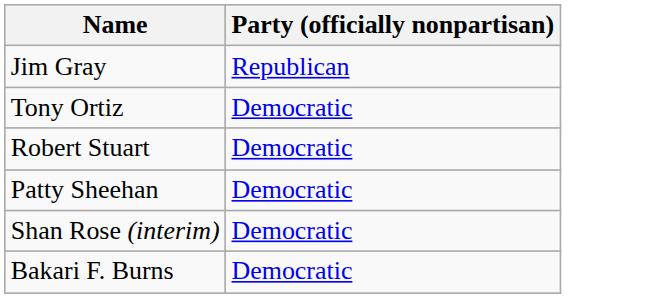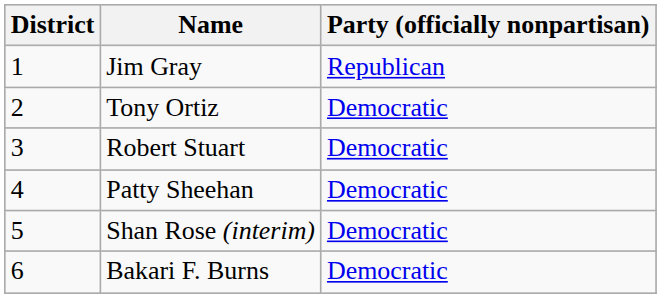 <table class="wikitable sortable">
 <tr>
+<th>District</th>
 <th>Name</th>
 <th>Party (officially nonpartisan)</th>
 </tr>
 <tr>
+<td>1</td>
 <td>Jim Gray</td>
 <td><a href='#'>Republican</a></td>
 </tr>
 <tr>
+<td>2</td>
 <td>Tony Ortiz</td>
 <td><a href='#'>Democratic</a></td>
 </tr>
 <tr>
+<td>3</td>
 <td>Robert Stuart</td>
 <td><a href='#'>Democratic</a></td>
 </tr>
 <tr>
+<td>4</td>
 <td>Patty Sheehan</td>
 <td><a href='#'>Democratic</a></td>
 </tr>
 <tr>
+<td>5</td>
 <td>Shan Rose <em>(interim)</em></td>
 <td><a href='#'>Democratic</a></td>
 </tr>
 <tr>
+<td>6</td>
 <td>Bakari F. Burns</td>
 <td><a href='#'>Democratic</a></td>
 </tr>
 </table>
